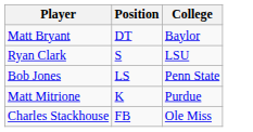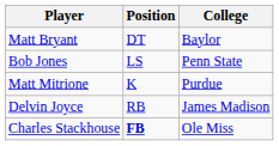 <table class="wikitable">
 <tr>
 <th>Player</th>
 <th>Position</th>
 <th>College</th>
 </tr>
 <tr>
 <td><a href='#'>Matt Bryant</a></td>
 <td><a href='#'>DT</a></td>
 <td><a href='#'>Baylor</a></td>
 </tr>
 <tr>
-<td><a href='#'>Ryan Clark</a></td>
-<td><a href='#'>S</a></td>
-<td><a href='#'>LSU</a></td>
-</tr>
-<tr>
 <td><a href='#'>Bob Jones</a></td>
 <td><a href='#'>LS</a></td>
 <td><a href='#'>Penn State</a></td>
 </tr>
 <tr>
 <td><a href='#'>Matt Mitrione</a></td>
 <td><a href='#'>K</a></td>
 <td><a href='#'>Purdue</a></td>
 </tr>
 <tr>
+<td><a href='#'>Delvin Joyce</a></td>
+<td><a href='#'>RB</a></td>
+<td><a href='#'>James Madison</a></td>
+</tr>
+<tr>
 <td><a href='#'>Charles Stackhouse</a></td>
-<td><a href='#'>FB</a></td>
+<td><strong><a href='#'>FB</a></strong></td>
 <td><a href='#'>Ole Miss</a></td>
 </tr>
 </table>
